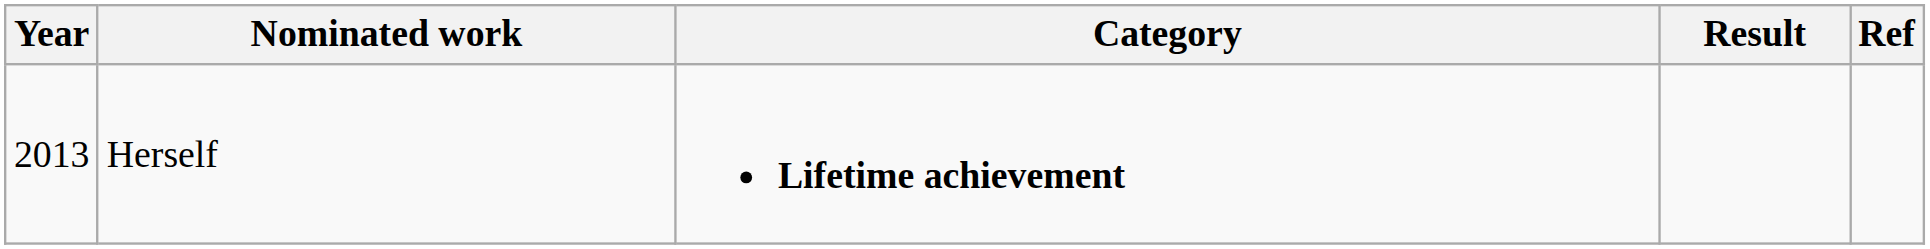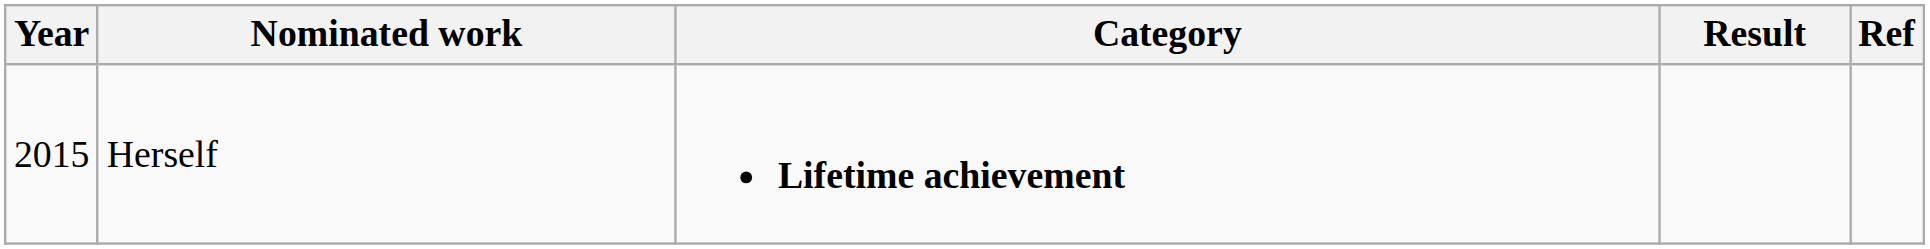 <table class="wikitable">
 <tr>
 <th style="width:10px;">Year</th>
 <th style="width:237px;">Nominated work</th>
 <th style="width:410px;">Category</th>
 <th style="width:73px;">Result</th>
 <th>Ref</th>
 </tr>
 <tr>
-<td>2013</td>
+<td>2015</td>
 <td>Herself</td>
 <td><strong><br><ul><li>Lifetime achievement</li></ul></strong></td>
 <td></td>
 <td align=center></td>
 </tr>
 </table>
